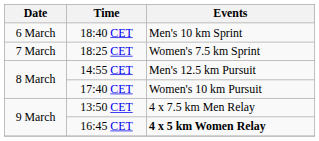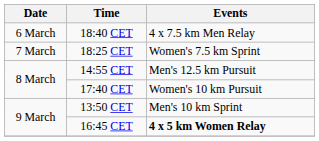 <table class="wikitable" style="text-align: center" width="420">
 <tr>
 <th>Date</th>
 <th>Time</th>
 <th>Events</th>
 </tr>
 <tr>
 <td>6 March</td>
 <td>18:40 <a href='#'>CET</a></td>
-<td style="text-align: left">Men's 10 km Sprint</td>
+<td style="text-align: left">4 x 7.5 km Men Relay</td>
 </tr>
 <tr>
 <td>7 March</td>
 <td>18:25 <a href='#'>CET</a></td>
 <td style="text-align: left">Women's 7.5 km Sprint</td>
 </tr>
 <tr>
 <td rowspan=2>8 March</td>
 <td>14:55 <a href='#'>CET</a></td>
 <td style="text-align: left">Men's 12.5 km Pursuit</td>
 </tr>
 <tr>
 <td>17:40 <a href='#'>CET</a></td>
 <td style="text-align: left">Women's 10 km Pursuit</td>
 </tr>
 <tr>
 <td rowspan=2>9 March</td>
 <td>13:50 <a href='#'>CET</a></td>
-<td style="text-align: left">4 x 7.5 km Men Relay</td>
+<td style="text-align: left">Men's 10 km Sprint</td>
 </tr>
 <tr>
 <td>16:45 <a href='#'>CET</a></td>
 <td style="text-align: left"><strong>4 x 5 km Women Relay</strong></td>
 </tr>
 <tr>
 </tr>
 </table>
